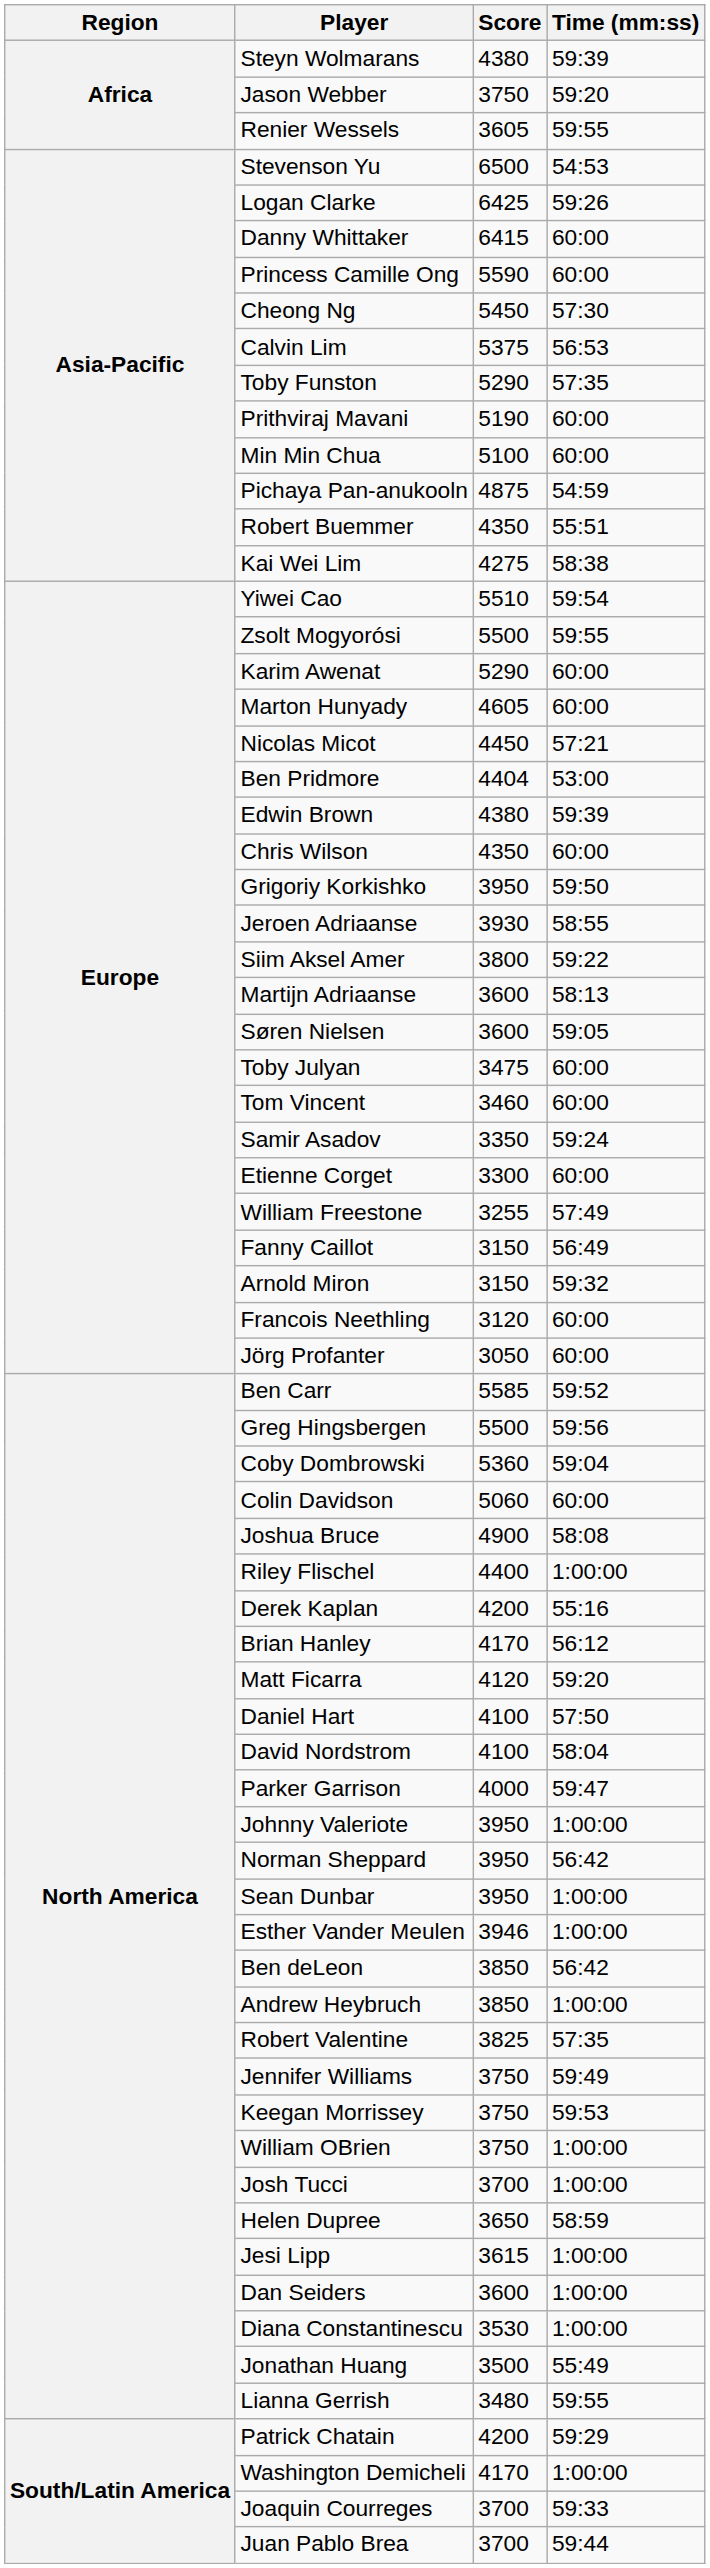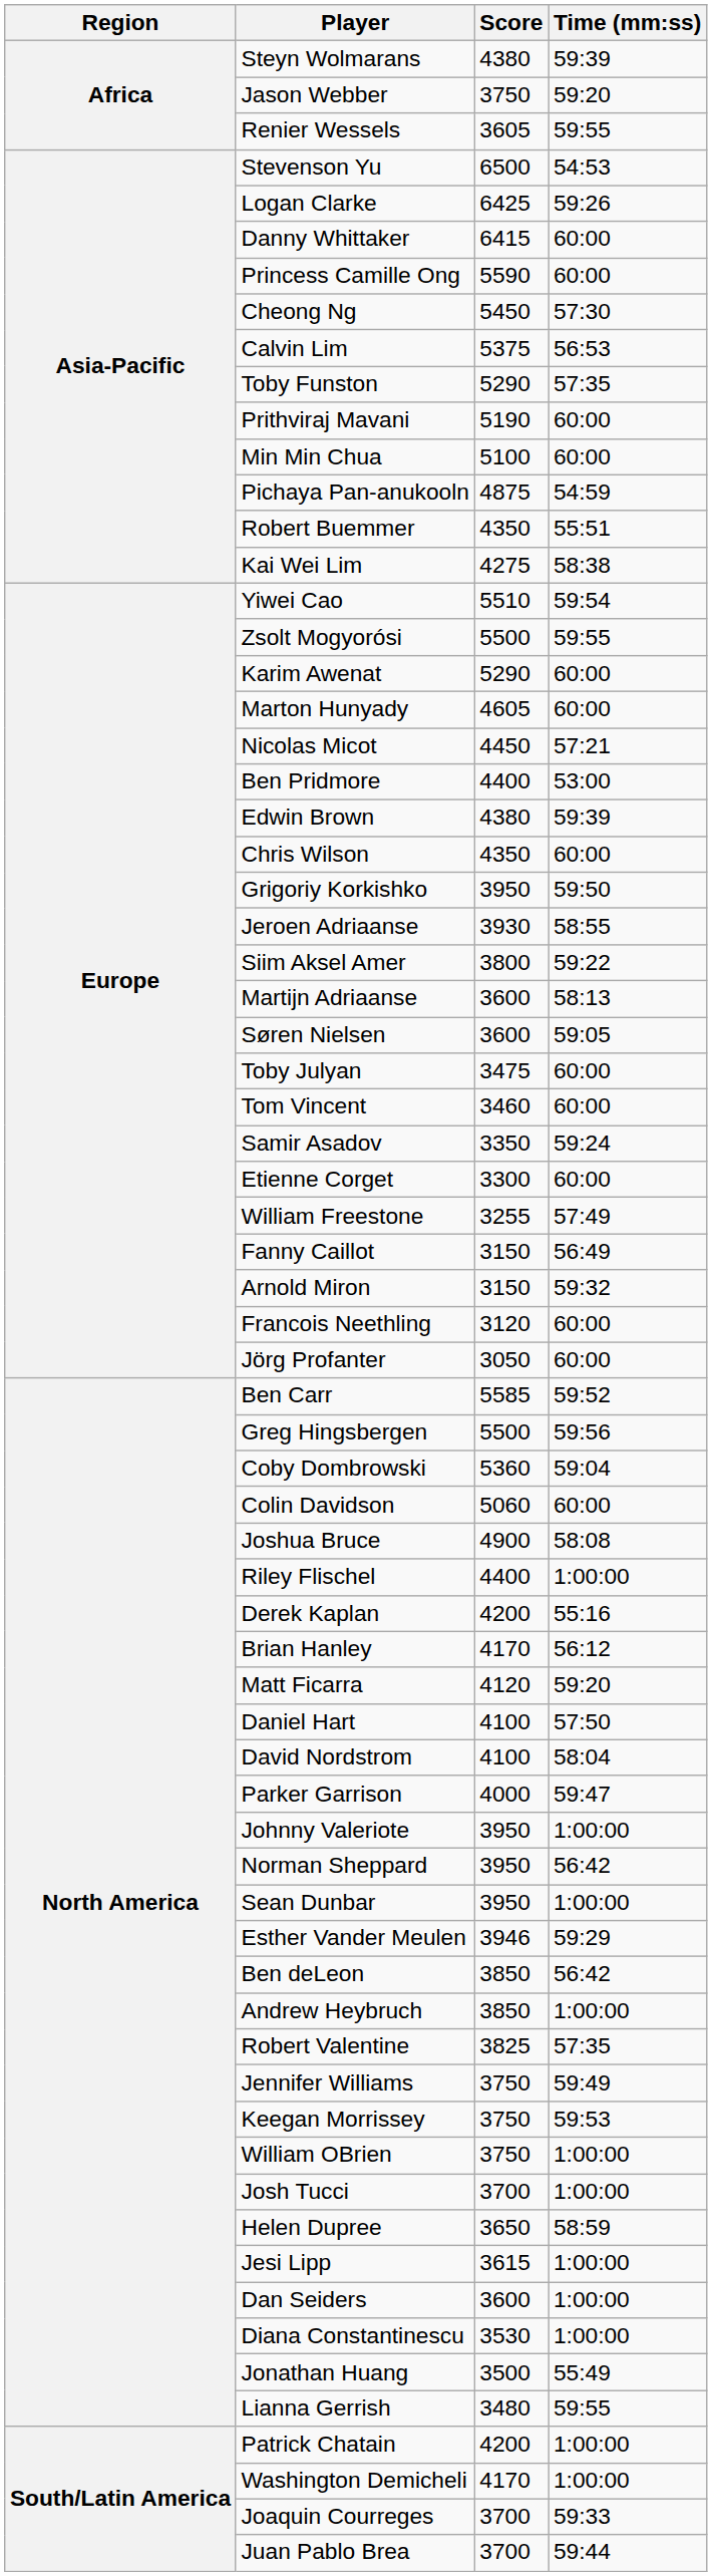 <table class="wikitable mw-collapsible mw-collapsed">
 <tr>
 <th>Region</th>
 <th>Player</th>
 <th>Score</th>
 <th>Time (mm:ss)</th>
 </tr>
 <tr>
 <th rowspan=3>Africa</th>
 <td> Steyn Wolmarans</td>
 <td>4380</td>
 <td>59:39</td>
 </tr>
 <tr>
 <td> Jason Webber</td>
 <td>3750</td>
 <td>59:20</td>
 </tr>
 <tr>
 <td> Renier Wessels</td>
 <td>3605</td>
 <td>59:55</td>
 </tr>
 <tr>
 <th rowspan=12>Asia-Pacific</th>
 <td> Stevenson Yu</td>
 <td>6500</td>
 <td>54:53</td>
 </tr>
 <tr>
 <td> Logan Clarke</td>
 <td>6425</td>
 <td>59:26</td>
 </tr>
 <tr>
 <td> Danny Whittaker</td>
 <td>6415</td>
 <td>60:00</td>
 </tr>
 <tr>
 <td> Princess Camille Ong</td>
 <td>5590</td>
 <td>60:00</td>
 </tr>
 <tr>
 <td> Cheong Ng</td>
 <td>5450</td>
 <td>57:30</td>
 </tr>
 <tr>
 <td> Calvin Lim</td>
 <td>5375</td>
 <td>56:53</td>
 </tr>
 <tr>
 <td> Toby Funston</td>
 <td>5290</td>
 <td>57:35</td>
 </tr>
 <tr>
 <td> Prithviraj Mavani</td>
 <td>5190</td>
 <td>60:00</td>
 </tr>
 <tr>
 <td> Min Min Chua</td>
 <td>5100</td>
 <td>60:00</td>
 </tr>
 <tr>
 <td> Pichaya Pan-anukooln</td>
 <td>4875</td>
 <td>54:59</td>
 </tr>
 <tr>
 <td> Robert Buemmer</td>
 <td>4350</td>
 <td>55:51</td>
 </tr>
 <tr>
 <td> Kai Wei Lim</td>
 <td>4275</td>
 <td>58:38</td>
 </tr>
 <tr>
 <th rowspan=22>Europe</th>
 <td> Yiwei Cao</td>
 <td>5510</td>
 <td>59:54</td>
 </tr>
 <tr>
 <td> Zsolt Mogyorósi</td>
 <td>5500</td>
 <td>59:55</td>
 </tr>
 <tr>
 <td> Karim Awenat</td>
 <td>5290</td>
 <td>60:00</td>
 </tr>
 <tr>
 <td> Marton Hunyady</td>
 <td>4605</td>
 <td>60:00</td>
 </tr>
 <tr>
 <td> Nicolas Micot</td>
 <td>4450</td>
 <td>57:21</td>
 </tr>
 <tr>
 <td> Ben Pridmore</td>
-<td>4404</td>
+<td>4400</td>
 <td>53:00</td>
 </tr>
 <tr>
 <td> Edwin Brown</td>
 <td>4380</td>
 <td>59:39</td>
 </tr>
 <tr>
 <td> Chris Wilson</td>
 <td>4350</td>
 <td>60:00</td>
 </tr>
 <tr>
 <td> Grigoriy Korkishko</td>
 <td>3950</td>
 <td>59:50</td>
 </tr>
 <tr>
 <td> Jeroen Adriaanse</td>
 <td>3930</td>
 <td>58:55</td>
 </tr>
 <tr>
 <td> Siim Aksel Amer</td>
 <td>3800</td>
 <td>59:22</td>
 </tr>
 <tr>
 <td> Martijn Adriaanse</td>
 <td>3600</td>
 <td>58:13</td>
 </tr>
 <tr>
 <td> Søren Nielsen</td>
 <td>3600</td>
 <td>59:05</td>
 </tr>
 <tr>
 <td> Toby Julyan</td>
 <td>3475</td>
 <td>60:00</td>
 </tr>
 <tr>
 <td> Tom Vincent</td>
 <td>3460</td>
 <td>60:00</td>
 </tr>
 <tr>
 <td> Samir Asadov</td>
 <td>3350</td>
 <td>59:24</td>
 </tr>
 <tr>
 <td> Etienne Corget</td>
 <td>3300</td>
 <td>60:00</td>
 </tr>
 <tr>
 <td> William Freestone</td>
 <td>3255</td>
 <td>57:49</td>
 </tr>
 <tr>
 <td> Fanny Caillot</td>
 <td>3150</td>
 <td>56:49</td>
 </tr>
 <tr>
 <td> Arnold Miron</td>
 <td>3150</td>
 <td>59:32</td>
 </tr>
 <tr>
 <td> Francois Neethling</td>
 <td>3120</td>
 <td>60:00</td>
 </tr>
 <tr>
 <td> Jörg Profanter</td>
 <td>3050</td>
 <td>60:00</td>
 </tr>
 <tr>
 <th rowspan=29>North America</th>
 <td> Ben Carr</td>
 <td>5585</td>
 <td>59:52</td>
 </tr>
 <tr>
 <td> Greg Hingsbergen</td>
 <td>5500</td>
 <td>59:56</td>
 </tr>
 <tr>
 <td> Coby Dombrowski</td>
 <td>5360</td>
 <td>59:04</td>
 </tr>
 <tr>
 <td> Colin Davidson</td>
 <td>5060</td>
 <td>60:00</td>
 </tr>
 <tr>
 <td> Joshua Bruce</td>
 <td>4900</td>
 <td>58:08</td>
 </tr>
 <tr>
 <td> Riley Flischel</td>
 <td>4400</td>
 <td>1:00:00</td>
 </tr>
 <tr>
 <td> Derek Kaplan</td>
 <td>4200</td>
 <td>55:16</td>
 </tr>
 <tr>
 <td> Brian Hanley</td>
 <td>4170</td>
 <td>56:12</td>
 </tr>
 <tr>
 <td> Matt Ficarra</td>
 <td>4120</td>
 <td>59:20</td>
 </tr>
 <tr>
 <td> Daniel Hart</td>
 <td>4100</td>
 <td>57:50</td>
 </tr>
 <tr>
 <td> David Nordstrom</td>
 <td>4100</td>
 <td>58:04</td>
 </tr>
 <tr>
 <td> Parker Garrison</td>
 <td>4000</td>
 <td>59:47</td>
 </tr>
 <tr>
 <td> Johnny Valeriote</td>
 <td>3950</td>
 <td>1:00:00</td>
 </tr>
 <tr>
 <td> Norman Sheppard</td>
 <td>3950</td>
 <td>56:42</td>
 </tr>
 <tr>
 <td> Sean Dunbar</td>
 <td>3950</td>
 <td>1:00:00</td>
 </tr>
 <tr>
 <td> Esther Vander Meulen</td>
 <td>3946</td>
-<td>1:00:00</td>
+<td>59:29</td>
 </tr>
 <tr>
 <td> Ben deLeon</td>
 <td>3850</td>
 <td>56:42</td>
 </tr>
 <tr>
 <td> Andrew Heybruch</td>
 <td>3850</td>
 <td>1:00:00</td>
 </tr>
 <tr>
 <td> Robert Valentine</td>
 <td>3825</td>
 <td>57:35</td>
 </tr>
 <tr>
 <td> Jennifer Williams</td>
 <td>3750</td>
 <td>59:49</td>
 </tr>
 <tr>
 <td> Keegan Morrissey</td>
 <td>3750</td>
 <td>59:53</td>
 </tr>
 <tr>
 <td> William OBrien</td>
 <td>3750</td>
 <td>1:00:00</td>
 </tr>
 <tr>
 <td> Josh Tucci</td>
 <td>3700</td>
 <td>1:00:00</td>
 </tr>
 <tr>
 <td> Helen Dupree</td>
 <td>3650</td>
 <td>58:59</td>
 </tr>
 <tr>
 <td> Jesi Lipp</td>
 <td>3615</td>
 <td>1:00:00</td>
 </tr>
 <tr>
 <td> Dan Seiders</td>
 <td>3600</td>
 <td>1:00:00</td>
 </tr>
 <tr>
 <td> Diana Constantinescu</td>
 <td>3530</td>
 <td>1:00:00</td>
 </tr>
 <tr>
 <td> Jonathan Huang</td>
 <td>3500</td>
 <td>55:49</td>
 </tr>
 <tr>
 <td> Lianna Gerrish</td>
 <td>3480</td>
 <td>59:55</td>
 </tr>
 <tr>
 <th rowspan=4>South/Latin America</th>
 <td> Patrick Chatain</td>
 <td>4200</td>
-<td>59:29</td>
+<td>1:00:00</td>
 </tr>
 <tr>
 <td> Washington Demicheli</td>
 <td>4170</td>
 <td>1:00:00</td>
 </tr>
 <tr>
 <td> Joaquin Courreges</td>
 <td>3700</td>
 <td>59:33</td>
 </tr>
 <tr>
 <td> Juan Pablo Brea</td>
 <td>3700</td>
 <td>59:44</td>
 </tr>
 </table>
